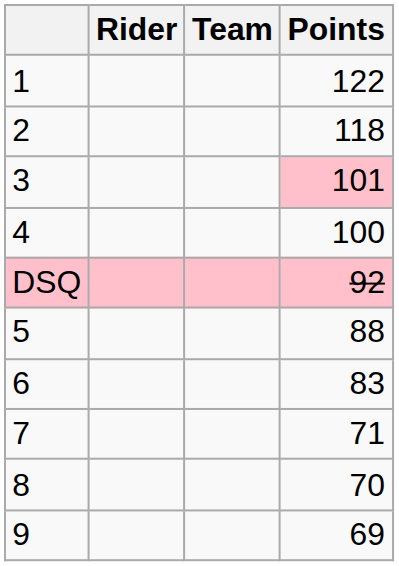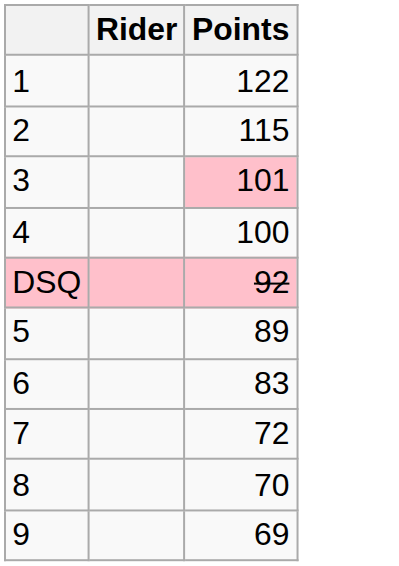 <table class="wikitable">
 <tr>
 <th></th>
 <th>Rider</th>
-<th>Team</th>
 <th>Points</th>
 </tr>
 <tr>
 <td>1</td>
 <td> </td>
-<td></td>
 <td align=right>122</td>
 </tr>
 <tr>
 <td>2</td>
 <td></td>
-<td></td>
-<td align=right>118</td>
+<td align=right>115</td>
 </tr>
 <tr>
 <td>3</td>
-<td></td>
 <td></td>
 <td align=right style="background: pink;">101</td>
 </tr>
 <tr>
 <td>4</td>
 <td></td>
-<td></td>
 <td align=right>100</td>
 </tr>
 <tr bgcolor=pink>
 <td>DSQ</td>
-<td><s></s></td>
 <td><s></s></td>
 <td align=right><s>92</s></td>
 </tr>
 <tr>
 <td>5</td>
 <td>  </td>
-<td></td>
-<td align=right>88</td>
+<td align=right>89</td>
 </tr>
 <tr>
 <td>6</td>
-<td></td>
 <td></td>
 <td align=right>83</td>
 </tr>
 <tr>
 <td>7</td>
 <td></td>
-<td></td>
-<td align=right>71</td>
+<td align=right>72</td>
 </tr>
 <tr>
 <td>8</td>
-<td></td>
 <td></td>
 <td align=right>70</td>
 </tr>
 <tr>
 <td>9</td>
 <td></td>
-<td></td>
 <td align=right>69</td>
 </tr>
 </table>
